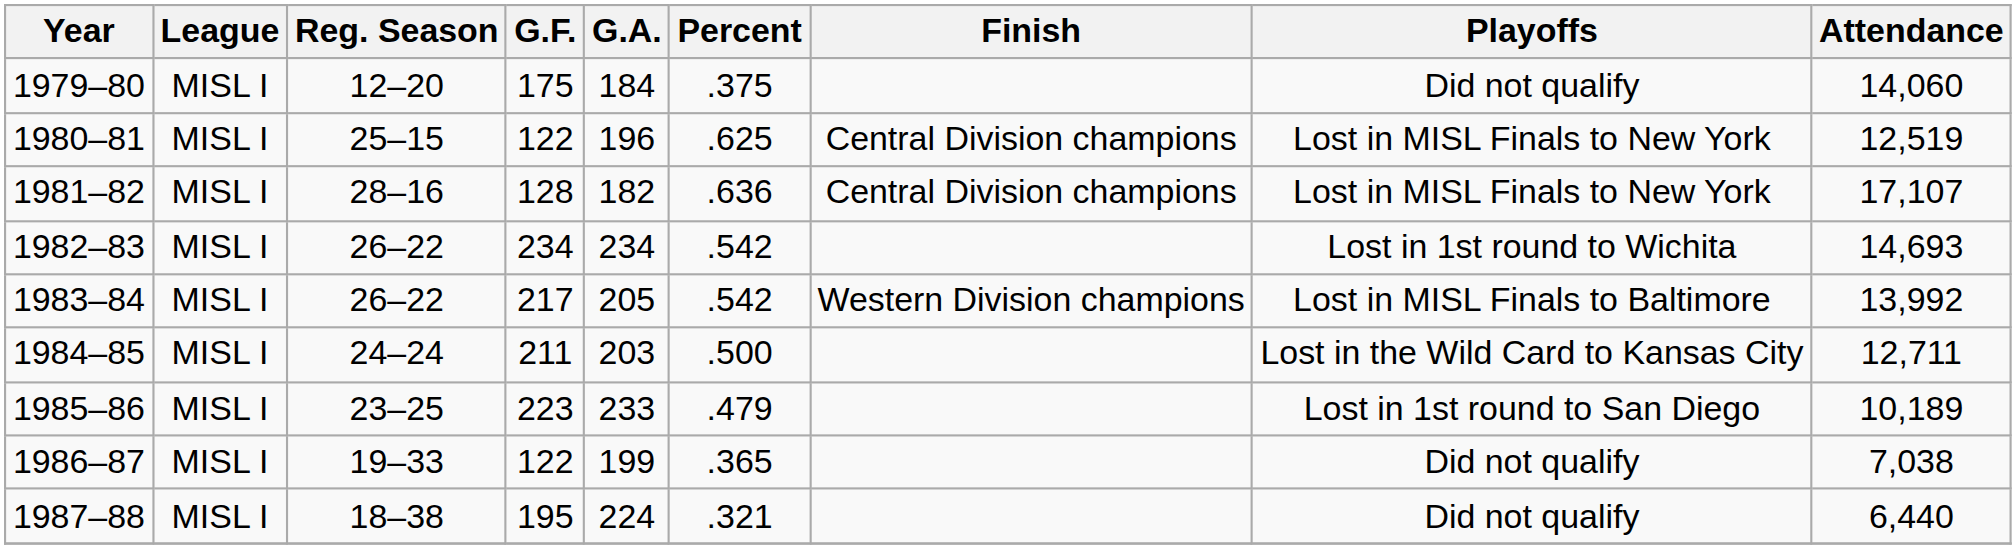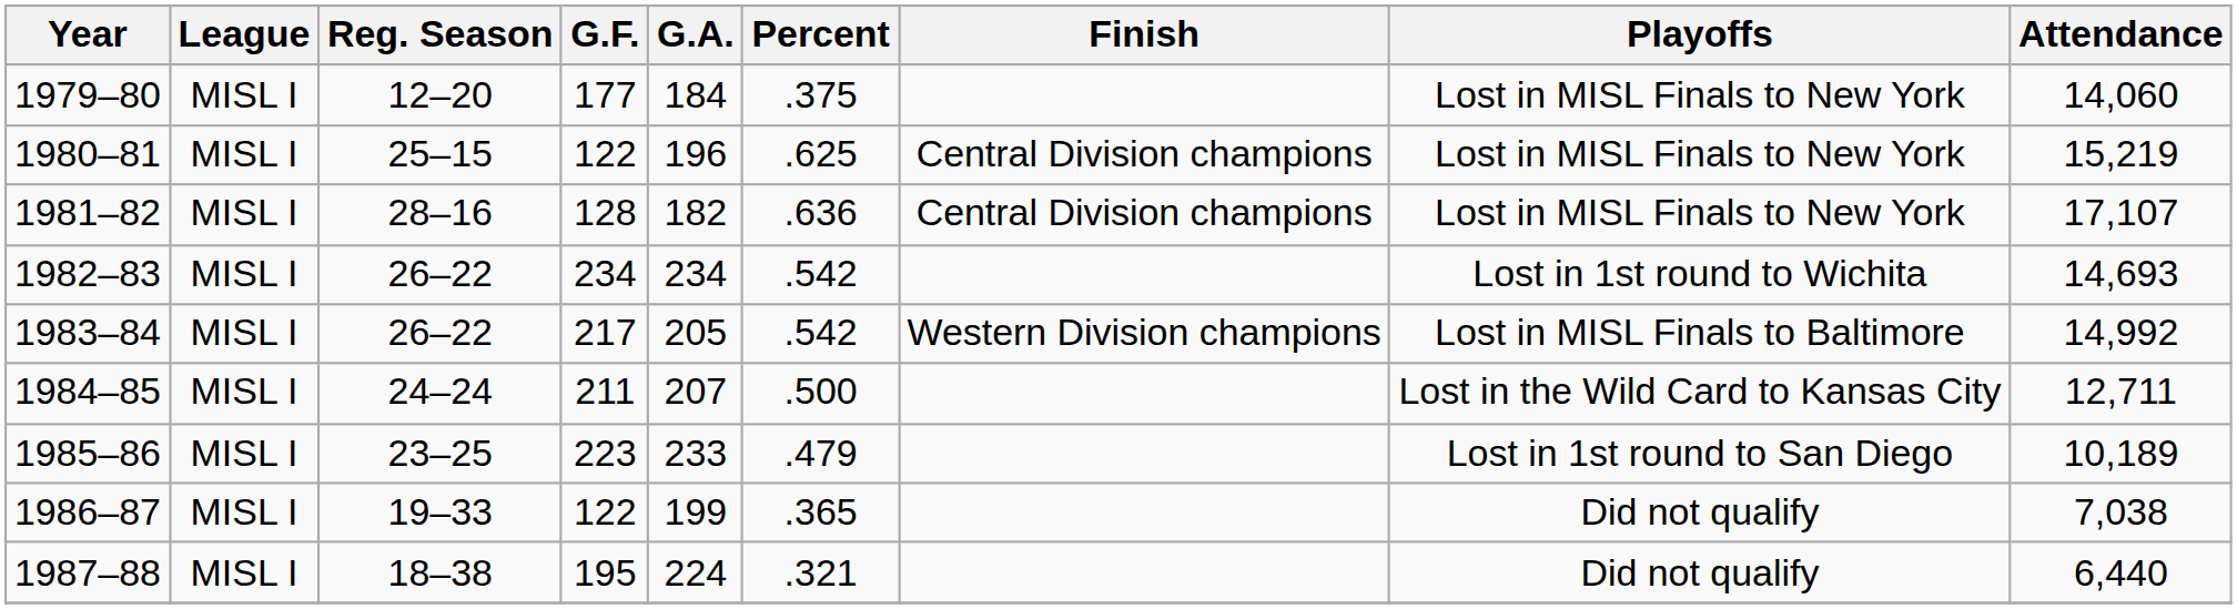 <table class="wikitable" style="text-align: center;">
 <tr>
 <th>Year</th>
 <th>League</th>
 <th>Reg. Season</th>
 <th>G.F.</th>
 <th>G.A.</th>
 <th>Percent</th>
 <th>Finish</th>
 <th>Playoffs</th>
 <th>Attendance</th>
 </tr>
 <tr>
 <td>1979–80</td>
 <td>MISL I</td>
 <td>12–20</td>
-<td>175</td>
+<td>177</td>
 <td>184</td>
 <td>.375</td>
 <td></td>
-<td>Did not qualify</td>
+<td>Lost in MISL Finals to New York</td>
 <td>14,060</td>
 </tr>
 <tr>
 <td>1980–81</td>
 <td>MISL I</td>
 <td>25–15</td>
 <td>122</td>
 <td>196</td>
 <td>.625</td>
 <td>Central Division champions</td>
 <td>Lost in MISL Finals to New York</td>
-<td>12,519</td>
+<td>15,219</td>
 </tr>
 <tr>
 <td>1981–82</td>
 <td>MISL I</td>
 <td>28–16</td>
 <td>128</td>
 <td>182</td>
 <td>.636</td>
 <td>Central Division champions</td>
 <td>Lost in MISL Finals to New York</td>
 <td>17,107</td>
 </tr>
 <tr>
 <td>1982–83</td>
 <td>MISL I</td>
 <td>26–22</td>
 <td>234</td>
 <td>234</td>
 <td>.542</td>
 <td></td>
 <td>Lost in 1st round to Wichita</td>
 <td>14,693</td>
 </tr>
 <tr>
 <td>1983–84</td>
 <td>MISL I</td>
 <td>26–22</td>
 <td>217</td>
 <td>205</td>
 <td>.542</td>
 <td>Western Division champions</td>
 <td>Lost in MISL Finals to Baltimore</td>
-<td>13,992</td>
+<td>14,992</td>
 </tr>
 <tr>
 <td>1984–85</td>
 <td>MISL I</td>
 <td>24–24</td>
 <td>211</td>
-<td>203</td>
+<td>207</td>
 <td>.500</td>
 <td></td>
 <td>Lost in the Wild Card to Kansas City</td>
 <td>12,711</td>
 </tr>
 <tr>
 <td>1985–86</td>
 <td>MISL I</td>
 <td>23–25</td>
 <td>223</td>
 <td>233</td>
 <td>.479</td>
 <td></td>
 <td>Lost in 1st round to San Diego</td>
 <td>10,189</td>
 </tr>
 <tr>
 <td>1986–87</td>
 <td>MISL I</td>
 <td>19–33</td>
 <td>122</td>
 <td>199</td>
 <td>.365</td>
 <td></td>
 <td>Did not qualify</td>
 <td>7,038</td>
 </tr>
 <tr>
 <td>1987–88</td>
 <td>MISL I</td>
 <td>18–38</td>
 <td>195</td>
 <td>224</td>
 <td>.321</td>
 <td></td>
 <td>Did not qualify</td>
 <td>6,440</td>
 </tr>
 <tr>
 </tr>
 </table>
